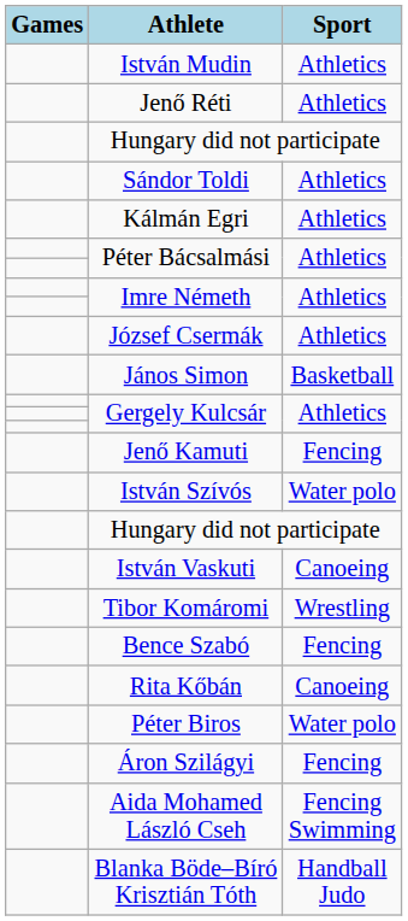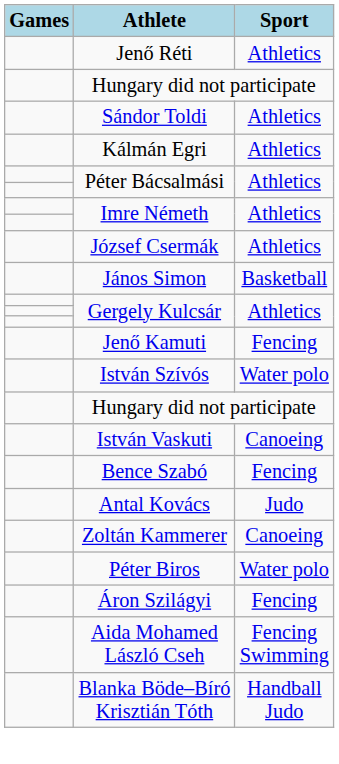 <table class="wikitable" style="text-align:center">
 <tr>
 <th style="background-color:lightblue">Games</th>
 <th style="background-color:lightblue">Athlete</th>
 <th style="background-color:lightblue">Sport</th>
-</tr>
-<tr>
-<td align=left> </td>
-<td><a href='#'>István Mudin</a></td>
-<td><a href='#'>Athletics</a></td>
 </tr>
 <tr>
 <td align=left> </td>
 <td>Jenő Réti</td>
 <td><a href='#'>Athletics</a></td>
 </tr>
 <tr>
 <td align=left> </td>
 <td colspan=2>Hungary did not participate</td>
 </tr>
 <tr>
 <td align=left> </td>
 <td><a href='#'>Sándor Toldi</a></td>
 <td><a href='#'>Athletics</a></td>
 </tr>
 <tr>
 <td align=left> </td>
 <td>Kálmán Egri</td>
 <td><a href='#'>Athletics</a></td>
 </tr>
 <tr>
 <td align=left> </td>
 <td rowspan=2>Péter Bácsalmási</td>
 <td rowspan=2><a href='#'>Athletics</a></td>
 </tr>
 <tr>
 <td align=left> </td>
 </tr>
 <tr>
 <td align=left> </td>
 <td rowspan=2><a href='#'>Imre Németh</a></td>
 <td rowspan=2><a href='#'>Athletics</a></td>
 </tr>
 <tr>
 <td align=left> </td>
 </tr>
 <tr>
 <td align=left> </td>
 <td><a href='#'>József Csermák</a></td>
 <td><a href='#'>Athletics</a></td>
 </tr>
 <tr>
 <td align=left> </td>
 <td><a href='#'>János Simon</a></td>
 <td><a href='#'>Basketball</a></td>
 </tr>
 <tr>
 <td align=left> </td>
 <td rowspan=3><a href='#'>Gergely Kulcsár</a></td>
 <td rowspan=3><a href='#'>Athletics</a></td>
 </tr>
 <tr>
 <td align=left> </td>
 </tr>
 <tr>
 <td align=left> </td>
 </tr>
 <tr>
 <td align=left> </td>
 <td><a href='#'>Jenő Kamuti</a></td>
 <td><a href='#'>Fencing</a></td>
 </tr>
 <tr>
 <td align=left> </td>
 <td><a href='#'>István Szívós</a></td>
 <td><a href='#'>Water polo</a></td>
 </tr>
 <tr>
 <td align=left> </td>
 <td colspan=2>Hungary did not participate</td>
 </tr>
 <tr>
 <td align=left> </td>
 <td><a href='#'>István Vaskuti</a></td>
 <td><a href='#'>Canoeing</a></td>
 </tr>
 <tr>
 <td align=left> </td>
-<td><a href='#'>Tibor Komáromi</a></td>
-<td><a href='#'>Wrestling</a></td>
-</tr>
-<tr>
-<td align=left> </td>
 <td><a href='#'>Bence Szabó</a></td>
 <td><a href='#'>Fencing</a></td>
 </tr>
 <tr>
 <td align=left> </td>
-<td><a href='#'>Rita Kőbán</a></td>
+<td><a href='#'>Antal Kovács</a></td>
+<td><a href='#'>Judo</a></td>
+</tr>
+<tr>
+<td align=left> </td>
+<td><a href='#'>Zoltán Kammerer</a></td>
 <td><a href='#'>Canoeing</a></td>
 </tr>
 <tr>
 <td align=left> </td>
 <td><a href='#'>Péter Biros</a></td>
 <td><a href='#'>Water polo</a></td>
 </tr>
 <tr>
 <td align=left> </td>
 <td><a href='#'>Áron Szilágyi</a></td>
 <td><a href='#'>Fencing</a></td>
 </tr>
 <tr>
 <td align=left> </td>
 <td><a href='#'>Aida Mohamed</a> <br> <a href='#'>László Cseh</a></td>
 <td><a href='#'>Fencing</a> <br> <a href='#'>Swimming</a></td>
 </tr>
 <tr>
 <td align=left> </td>
 <td><a href='#'>Blanka Böde–Bíró</a><br><a href='#'>Krisztián Tóth</a></td>
 <td><a href='#'>Handball</a> <br> <a href='#'>Judo</a></td>
 </tr>
 </table>
